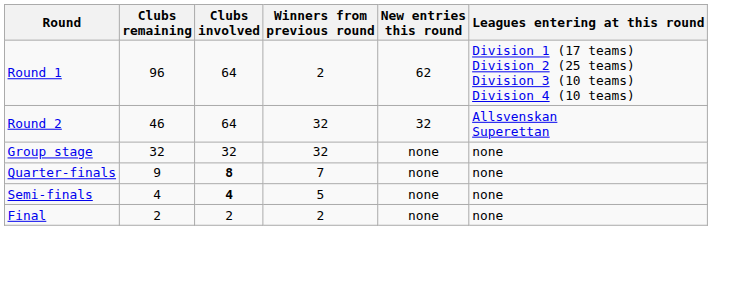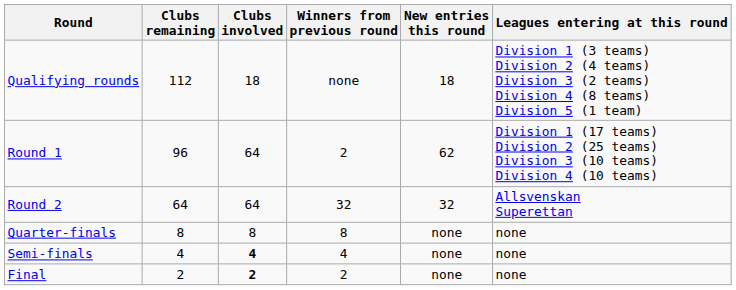 <table class="wikitable">
 <tr>
 <th>Round</th>
 <th>Clubs<br>remaining</th>
 <th>Clubs<br>involved</th>
 <th>Winners from<br>previous round</th>
 <th>New entries<br>this round</th>
 <th>Leagues entering at this round</th>
+</tr>
+<tr>
+<td><a href='#'>Qualifying rounds</a></td>
+<td style="text-align:center;">112</td>
+<td style="text-align:center;">18</td>
+<td style="text-align:center;">none</td>
+<td style="text-align:center;">18</td>
+<td><a href='#'>Division 1</a> (3 teams)<br><a href='#'>Division 2</a> (4 teams)<br><a href='#'>Division 3</a> (2 teams)<br><a href='#'>Division 4</a> (8 teams)<br><a href='#'>Division 5</a> (1 team)</td>
 </tr>
 <tr>
 <td><a href='#'>Round 1</a></td>
 <td style="text-align:center;">96</td>
 <td style="text-align:center;">64</td>
 <td style="text-align:center;">2</td>
 <td style="text-align:center;">62</td>
 <td><a href='#'>Division 1</a> (17 teams)<br><a href='#'>Division 2</a> (25 teams)<br><a href='#'>Division 3</a> (10 teams)<br><a href='#'>Division 4</a> (10 teams)</td>
 </tr>
 <tr>
 <td><a href='#'>Round 2</a></td>
-<td style="text-align:center;">46</td>
+<td style="text-align:center;">64</td>
 <td style="text-align:center;">64</td>
 <td style="text-align:center;">32</td>
 <td style="text-align:center;">32</td>
 <td><a href='#'>Allsvenskan</a><br><a href='#'>Superettan</a></td>
 </tr>
 <tr>
-<td><a href='#'>Group stage</a></td>
-<td style="text-align:center;">32</td>
-<td style="text-align:center;">32</td>
-<td style="text-align:center;">32</td>
-<td style="text-align:center;">none</td>
-<td>none</td>
-</tr>
-<tr>
 <td><a href='#'>Quarter-finals</a></td>
-<td style="text-align:center;">9</td>
-<td style="text-align:center;"><strong>8</strong></td>
-<td style="text-align:center;">7</td>
+<td style="text-align:center;">8</td>
+<td style="text-align:center;">8</td>
+<td style="text-align:center;">8</td>
 <td style="text-align:center;">none</td>
 <td>none</td>
 </tr>
 <tr>
 <td><a href='#'>Semi-finals</a></td>
 <td style="text-align:center;">4</td>
 <td style="text-align:center;"><strong>4</strong></td>
-<td style="text-align:center;">5</td>
+<td style="text-align:center;">4</td>
 <td style="text-align:center;">none</td>
 <td>none</td>
 </tr>
 <tr>
 <td><a href='#'>Final</a></td>
 <td style="text-align:center;">2</td>
-<td style="text-align:center;">2</td>
+<td style="text-align:center;"><strong>2</strong></td>
 <td style="text-align:center;">2</td>
 <td style="text-align:center;">none</td>
 <td>none</td>
 </tr>
 </table>
